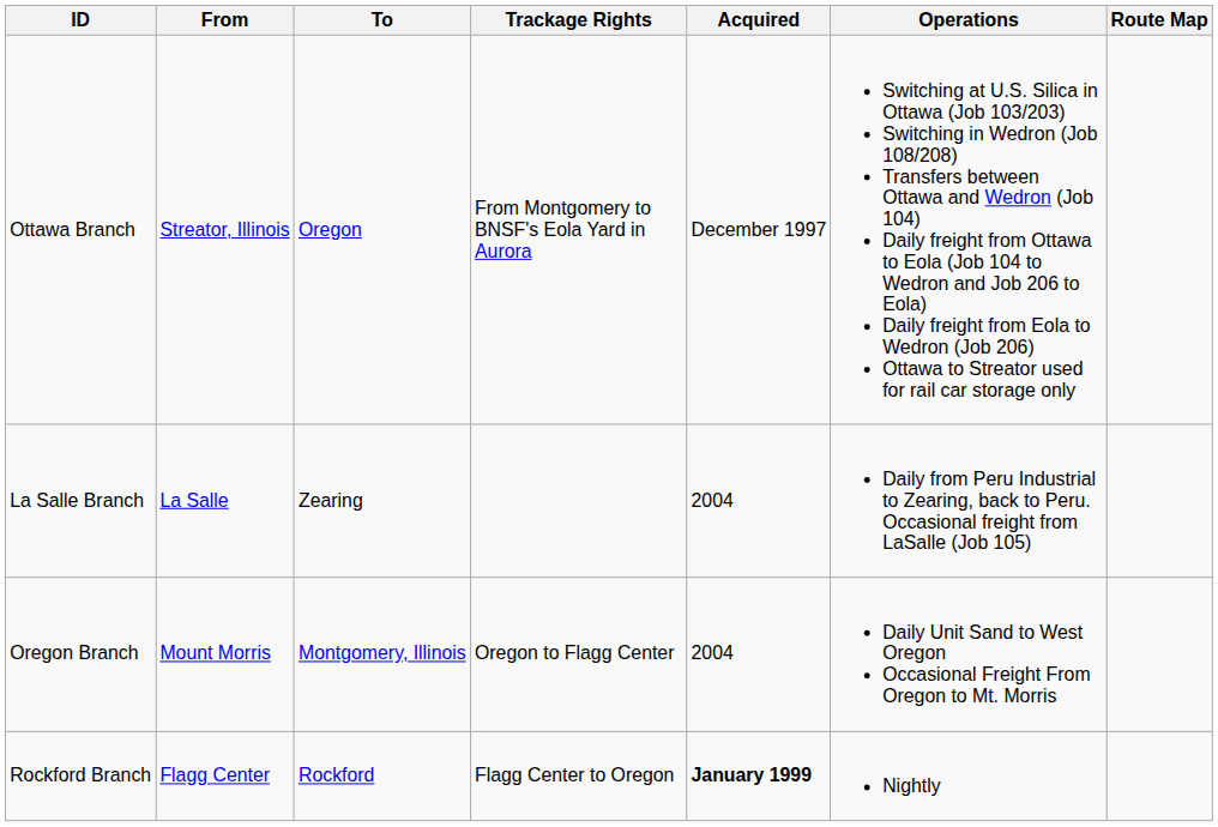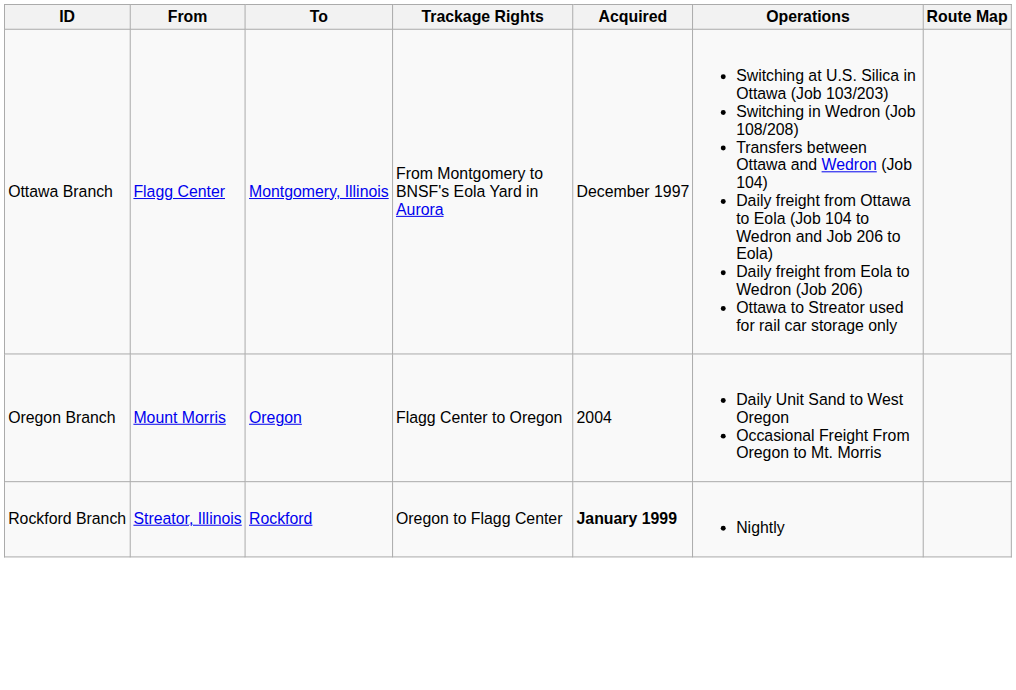 <table class="wikitable">
 <tr>
 <th>ID</th>
 <th>From</th>
 <th>To</th>
 <th scope="col" width="175px">Trackage Rights</th>
 <th>Acquired</th>
 <th scope="col" width="225px">Operations</th>
 <th>Route Map</th>
 </tr>
 <tr>
 <td>Ottawa Branch</td>
-<td><a href='#'>Streator, Illinois</a></td>
-<td><a href='#'>Oregon</a></td>
+<td><a href='#'>Flagg Center</a></td>
+<td><a href='#'>Montgomery, Illinois</a></td>
 <td>From Montgomery to BNSF's Eola Yard in <a href='#'>Aurora</a></td>
 <td>December 1997</td>
 <td><br><ul><li>Switching at U.S. Silica in Ottawa (Job 103/203)</li><li>Switching in Wedron (Job 108/208)</li><li>Transfers between Ottawa and <a href='#'>Wedron</a> (Job 104)</li><li>Daily freight from Ottawa to Eola (Job 104 to Wedron and Job 206 to Eola)</li><li>Daily freight from Eola to Wedron (Job 206)</li><li>Ottawa to Streator used for rail car storage only</li></ul></td>
 <td></td>
 </tr>
 <tr>
-<td>La Salle Branch</td>
-<td><a href='#'>La Salle</a></td>
-<td>Zearing</td>
-<td></td>
-<td>2004</td>
-<td><br><ul><li>Daily from Peru Industrial to Zearing, back to Peru. Occasional freight from LaSalle (Job 105)</li></ul></td>
-<td></td>
-</tr>
-<tr>
 <td>Oregon Branch</td>
 <td><a href='#'>Mount Morris</a></td>
-<td><a href='#'>Montgomery, Illinois</a></td>
-<td>Oregon to Flagg Center</td>
+<td><a href='#'>Oregon</a></td>
+<td>Flagg Center to Oregon</td>
 <td>2004</td>
 <td><br><ul><li>Daily Unit Sand to West Oregon</li><li>Occasional Freight From Oregon to Mt. Morris</li></ul></td>
 <td></td>
 </tr>
 <tr>
 <td>Rockford Branch</td>
-<td><a href='#'>Flagg Center</a></td>
+<td><a href='#'>Streator, Illinois</a></td>
 <td><a href='#'>Rockford</a></td>
-<td>Flagg Center to Oregon</td>
+<td>Oregon to Flagg Center</td>
 <td><strong>January 1999</strong></td>
 <td><br><ul><li>Nightly</li></ul></td>
 <td></td>
 </tr>
 </table>
